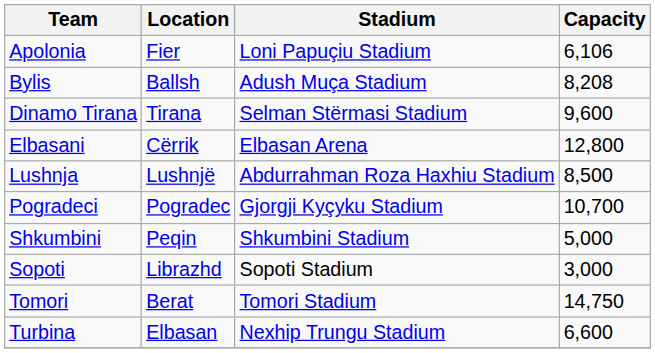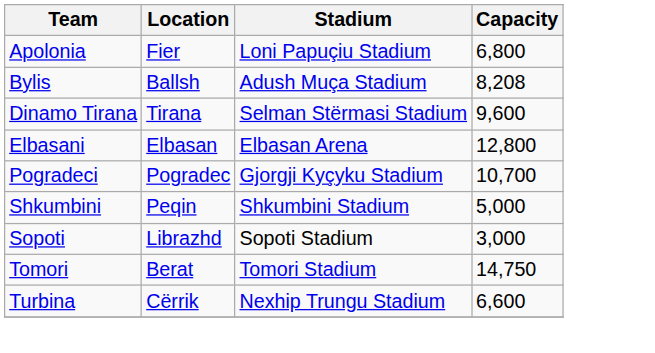 <table class="wikitable sortable">
 <tr>
 <th>Team</th>
 <th>Location</th>
 <th>Stadium</th>
 <th>Capacity</th>
 </tr>
 <tr>
 <td><a href='#'>Apolonia</a></td>
 <td><a href='#'>Fier</a></td>
 <td><a href='#'>Loni Papuçiu Stadium</a></td>
-<td>6,106</td>
+<td>6,800</td>
 </tr>
 <tr>
 <td><a href='#'>Bylis</a></td>
 <td><a href='#'>Ballsh</a></td>
 <td><a href='#'>Adush Muça Stadium</a></td>
 <td>8,208</td>
 </tr>
 <tr>
 <td><a href='#'>Dinamo Tirana</a></td>
 <td><a href='#'>Tirana</a></td>
 <td><a href='#'>Selman Stërmasi Stadium</a></td>
 <td>9,600</td>
 </tr>
 <tr>
 <td><a href='#'>Elbasani</a></td>
-<td><a href='#'>Cërrik</a></td>
+<td><a href='#'>Elbasan</a></td>
 <td><a href='#'>Elbasan Arena</a></td>
 <td>12,800</td>
-</tr>
-<tr>
-<td><a href='#'>Lushnja</a></td>
-<td><a href='#'>Lushnjë</a></td>
-<td><a href='#'>Abdurrahman Roza Haxhiu Stadium</a></td>
-<td>8,500</td>
 </tr>
 <tr>
 <td><a href='#'>Pogradeci</a></td>
 <td><a href='#'>Pogradec</a></td>
 <td><a href='#'>Gjorgji Kyçyku Stadium</a></td>
 <td>10,700</td>
 </tr>
 <tr>
 <td><a href='#'>Shkumbini</a></td>
 <td><a href='#'>Peqin</a></td>
 <td><a href='#'>Shkumbini Stadium</a></td>
 <td>5,000</td>
 </tr>
 <tr>
 <td><a href='#'>Sopoti</a></td>
 <td><a href='#'>Librazhd</a></td>
 <td>Sopoti Stadium</td>
 <td>3,000</td>
 </tr>
 <tr>
 <td><a href='#'>Tomori</a></td>
 <td><a href='#'>Berat</a></td>
 <td><a href='#'>Tomori Stadium</a></td>
 <td>14,750</td>
 </tr>
 <tr>
 <td><a href='#'>Turbina</a></td>
-<td><a href='#'>Elbasan</a></td>
+<td><a href='#'>Cërrik</a></td>
 <td><a href='#'>Nexhip Trungu Stadium</a></td>
 <td>6,600</td>
 </tr>
 <tr>
 </tr>
 </table>
